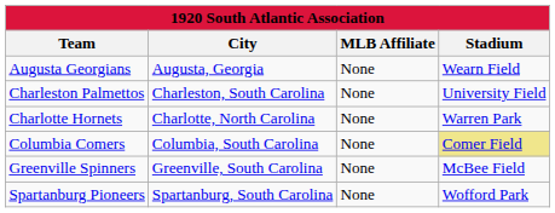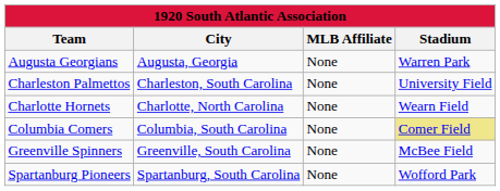 <table class="wikitable" style="width:auto">
 <tr>
 <td bgcolor="#DC143C" align="center" colspan="7"><strong><span>1920 South Atlantic Association</span></strong></td>
 </tr>
 <tr>
 <th>Team</th>
 <th>City</th>
 <th>MLB Affiliate</th>
 <th>Stadium</th>
 </tr>
 <tr>
 <td><a href='#'>Augusta Georgians</a></td>
 <td><a href='#'>Augusta, Georgia</a></td>
 <td>None</td>
-<td><a href='#'>Wearn Field</a></td>
+<td><a href='#'>Warren Park</a></td>
 </tr>
 <tr>
 <td><a href='#'>Charleston Palmettos</a></td>
 <td><a href='#'>Charleston, South Carolina</a></td>
 <td>None</td>
 <td><a href='#'>University Field</a></td>
 </tr>
 <tr>
 <td><a href='#'>Charlotte Hornets</a></td>
 <td><a href='#'>Charlotte, North Carolina</a></td>
 <td>None</td>
-<td><a href='#'>Warren Park</a></td>
+<td><a href='#'>Wearn Field</a></td>
 </tr>
 <tr>
 <td><a href='#'>Columbia Comers</a></td>
 <td><a href='#'>Columbia, South Carolina</a></td>
 <td>None</td>
 <td style="background: khaki;"><a href='#'>Comer Field</a></td>
 </tr>
 <tr>
 <td><a href='#'>Greenville Spinners</a></td>
 <td><a href='#'>Greenville, South Carolina</a></td>
 <td>None</td>
 <td><a href='#'>McBee Field</a></td>
 </tr>
 <tr>
 <td><a href='#'>Spartanburg Pioneers</a></td>
 <td><a href='#'>Spartanburg, South Carolina</a></td>
 <td>None</td>
 <td><a href='#'>Wofford Park</a></td>
 </tr>
 </table>
